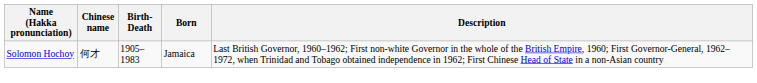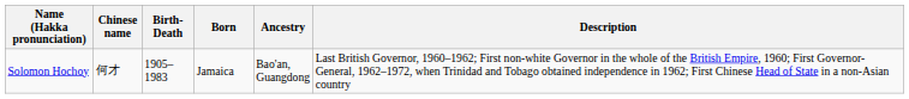 <table class="wikitable">
 <tr>
 <th width="115">Name<br>(Hakka pronunciation)</th>
 <th width="60">Chinese name</th>
 <th width="65">Birth-Death</th>
 <th width="75">Born</th>
+<th width="75">Ancestry</th>
 <th>Description</th>
 </tr>
 <tr>
 <td><a href='#'>Solomon Hochoy</a></td>
 <td>何才</td>
 <td>1905–1983</td>
 <td>Jamaica</td>
+<td>Bao'an, Guangdong</td>
 <td>Last British Governor, 1960–1962; First non-white Governor in the whole of the <a href='#'>British Empire</a>, 1960; First Governor-General, 1962–1972, when Trinidad and Tobago obtained independence in 1962; First Chinese <a href='#'>Head of State</a> in a non-Asian country</td>
 </tr>
 </table>
